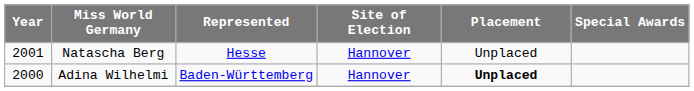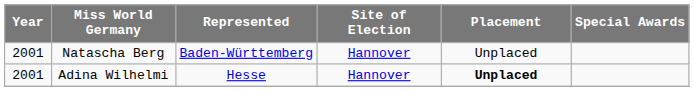 <table class="wikitable sortable" style="font-size: 90%; text-align:center">
 <tr>
 <th width="60" style="background-color:#787878;color:#FFFFFF;">Year</th>
 <th width="250" style="background-color:#787878;color:#FFFFFF;">Miss World Germany</th>
 <th width="250" style="background-color:#787878;color:#FFFFFF;">Represented</th>
 <th width="250" style="background-color:#787878;color:#FFFFFF;">Site of Election</th>
 <th width="250" style="background-color:#787878;color:#FFFFFF;">Placement</th>
 <th width="250" style="background-color:#787878;color:#FFFFFF;">Special Awards</th>
 </tr>
 <tr>
 <td>2001</td>
 <td>Natascha Berg</td>
-<td><a href='#'>Hesse</a></td>
+<td><a href='#'>Baden-Württemberg</a></td>
 <td><a href='#'>Hannover</a></td>
 <td>Unplaced</td>
 <td></td>
 </tr>
 <tr>
-<td>2000</td>
+<td>2001</td>
 <td>Adina Wilhelmi</td>
-<td><a href='#'>Baden-Württemberg</a></td>
+<td><a href='#'>Hesse</a></td>
 <td><a href='#'>Hannover</a></td>
 <td><strong>Unplaced</strong></td>
 <td></td>
 </tr>
 <tr>
 </tr>
 </table>
